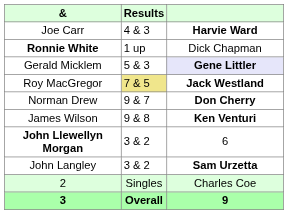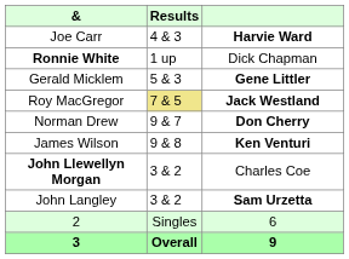 <table border="1" cellpadding="3" style="border-collapse: collapse; text-align:center;">
 <tr style="background:#ddffdd;">
 <th width=160> & </th>
 <th>Results</th>
 <th width=160></th>
 </tr>
 <tr>
 <td>Joe Carr</td>
 <td align=left> 4 & 3</td>
 <td><strong>Harvie Ward</strong></td>
 </tr>
 <tr>
 <td><strong>Ronnie White</strong></td>
 <td align=left> 1 up</td>
 <td>Dick Chapman</td>
 </tr>
 <tr>
 <td>Gerald Micklem</td>
 <td align=left> 5 & 3</td>
-<td style="background: lavender;"><strong>Gene Littler</strong></td>
+<td><strong>Gene Littler</strong></td>
 </tr>
 <tr>
 <td>Roy MacGregor</td>
 <td align=left style="background: khaki;"> 7 & 5</td>
 <td><strong>Jack Westland</strong></td>
 </tr>
 <tr>
 <td>Norman Drew</td>
 <td align=left> 9 & 7</td>
 <td><strong>Don Cherry</strong></td>
 </tr>
 <tr>
 <td>James Wilson</td>
 <td align=left> 9 & 8</td>
 <td><strong>Ken Venturi</strong></td>
 </tr>
 <tr>
 <td><strong>John Llewellyn Morgan</strong></td>
 <td align=left> 3 & 2</td>
-<td>6</td>
+<td>Charles Coe</td>
 </tr>
 <tr>
 <td>John Langley</td>
 <td align=left> 3 & 2</td>
 <td><strong>Sam Urzetta</strong></td>
 </tr>
 <tr style="background:#ddffdd;">
 <td>2</td>
 <td>Singles</td>
-<td>Charles Coe</td>
+<td>6</td>
 </tr>
 <tr style="background:#aaffaa;">
 <th>3</th>
 <th>Overall</th>
 <th>9</th>
 </tr>
 </table>
